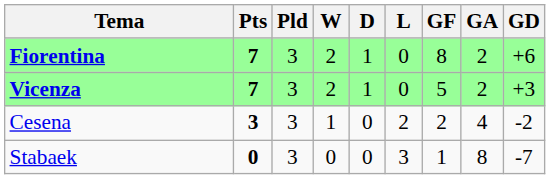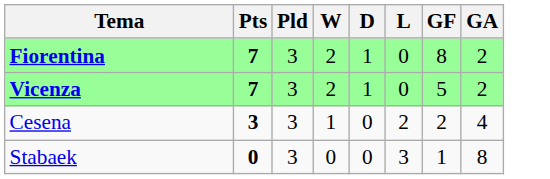 <table class=wikitable style="text-align:center">
 <tr>
 <th width=165>Tema</th>
 <th width=20>Pts</th>
 <th width=20>Pld</th>
 <th width=20>W</th>
 <th width=20>D</th>
 <th width=20>L</th>
 <th width=20>GF</th>
 <th width=20>GA</th>
-<th width=20>GD</th>
 </tr>
 <tr |- align=center style="background:#98FF98;">
 <td style="text-align:left"> <strong><a href='#'>Fiorentina</a></strong></td>
 <td><strong>7</strong></td>
 <td>3</td>
 <td>2</td>
 <td>1</td>
 <td>0</td>
 <td>8</td>
 <td>2</td>
-<td>+6</td>
 </tr>
 <tr |- align=center style="background:#98FF98;">
 <td style="text-align:left"> <strong><a href='#'>Vicenza</a></strong></td>
 <td><strong>7</strong></td>
 <td>3</td>
 <td>2</td>
 <td>1</td>
 <td>0</td>
 <td>5</td>
 <td>2</td>
-<td>+3</td>
 </tr>
 <tr>
 <td style="text-align:left"> <a href='#'>Cesena</a></td>
 <td><strong>3</strong></td>
 <td>3</td>
 <td>1</td>
 <td>0</td>
 <td>2</td>
 <td>2</td>
 <td>4</td>
-<td>-2</td>
 </tr>
 <tr>
 <td style="text-align:left"> <a href='#'>Stabaek</a></td>
 <td><strong>0</strong></td>
 <td>3</td>
 <td>0</td>
 <td>0</td>
 <td>3</td>
 <td>1</td>
 <td>8</td>
-<td>-7</td>
 </tr>
 </table>
